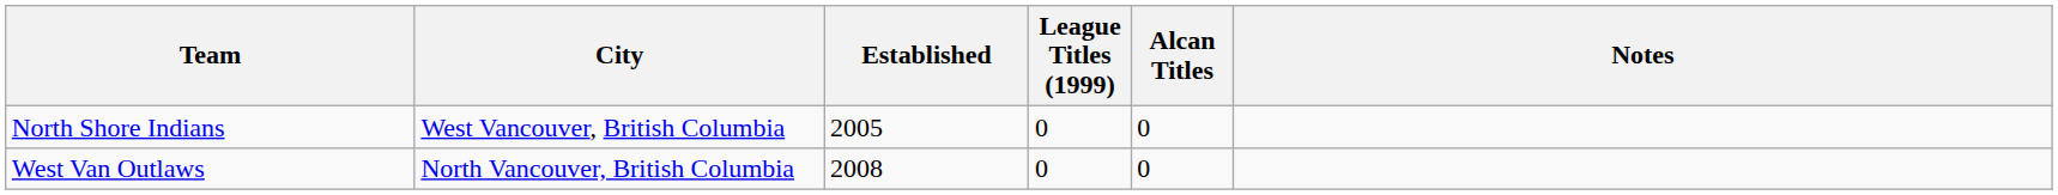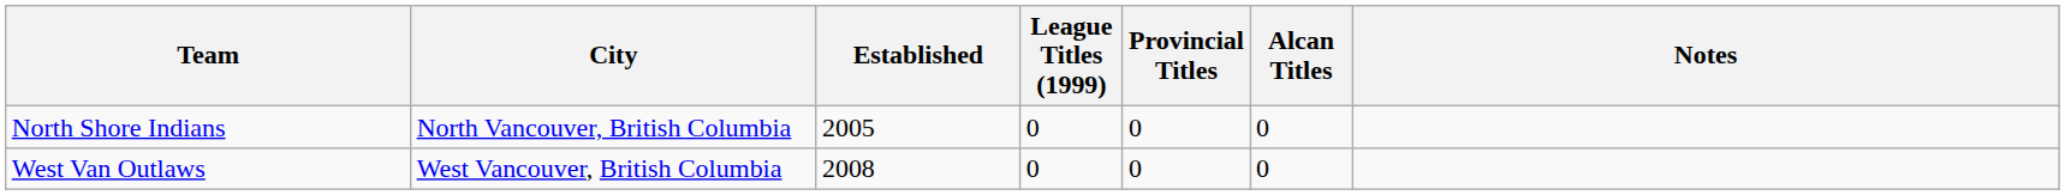 <table class="wikitable sortable">
 <tr>
 <th bgcolor="#DDDDFF" width="20%">Team</th>
 <th bgcolor="#DDDDFF" width="20%">City</th>
 <th bgcolor="#DDDDFF" width="10%">Established</th>
 <th bgcolor="#DDDDFF" width="5%">League Titles (1999)</th>
+<th bgcolor="#DDDDFF" width="5%">Provincial Titles</th>
 <th bgcolor="#DDDDFF" width="5%">Alcan Titles</th>
 <th bgcolor="#DDDDFF" width="40%" class="unsortable">Notes</th>
 </tr>
 <tr>
 <td><a href='#'>North Shore Indians</a></td>
-<td><a href='#'>West Vancouver</a>, <a href='#'>British Columbia</a></td>
+<td><a href='#'>North Vancouver, British Columbia</a></td>
 <td>2005</td>
+<td>0</td>
 <td>0</td>
 <td>0</td>
 <td></td>
 </tr>
 <tr>
 <td><a href='#'>West Van Outlaws</a></td>
-<td><a href='#'>North Vancouver, British Columbia</a></td>
+<td><a href='#'>West Vancouver</a>, <a href='#'>British Columbia</a></td>
 <td>2008</td>
+<td>0</td>
 <td>0</td>
 <td>0</td>
 <td></td>
 </tr>
 </table>
